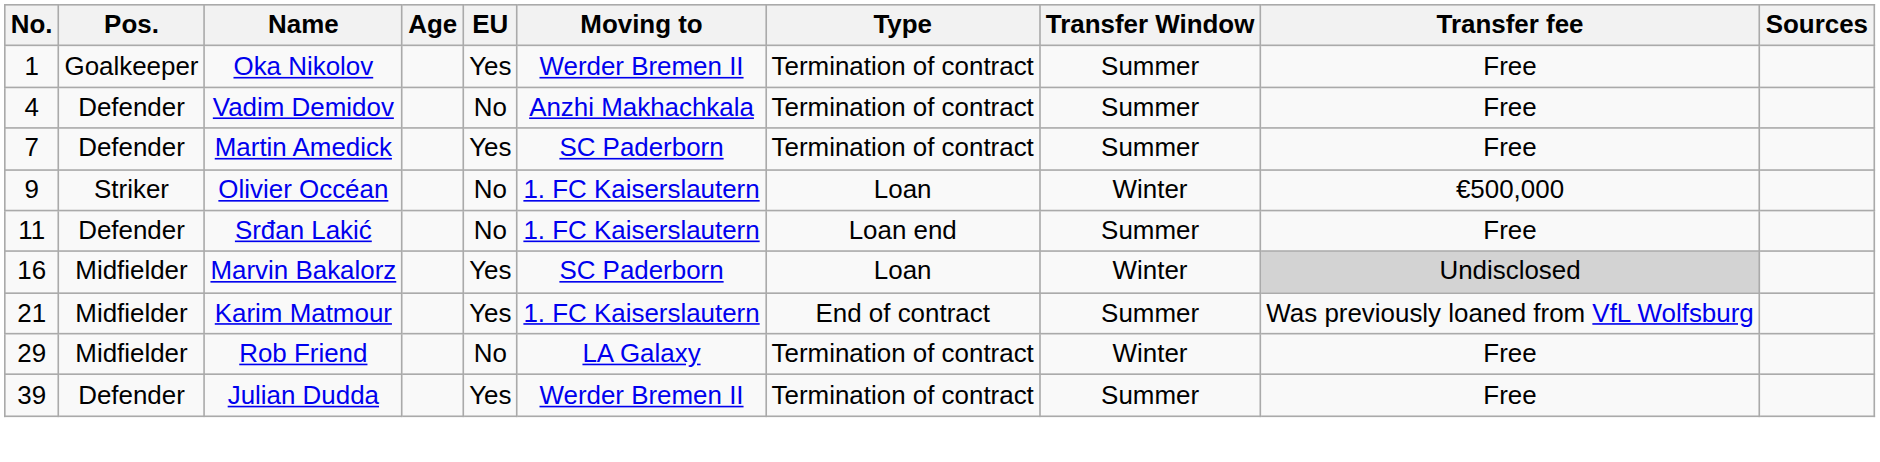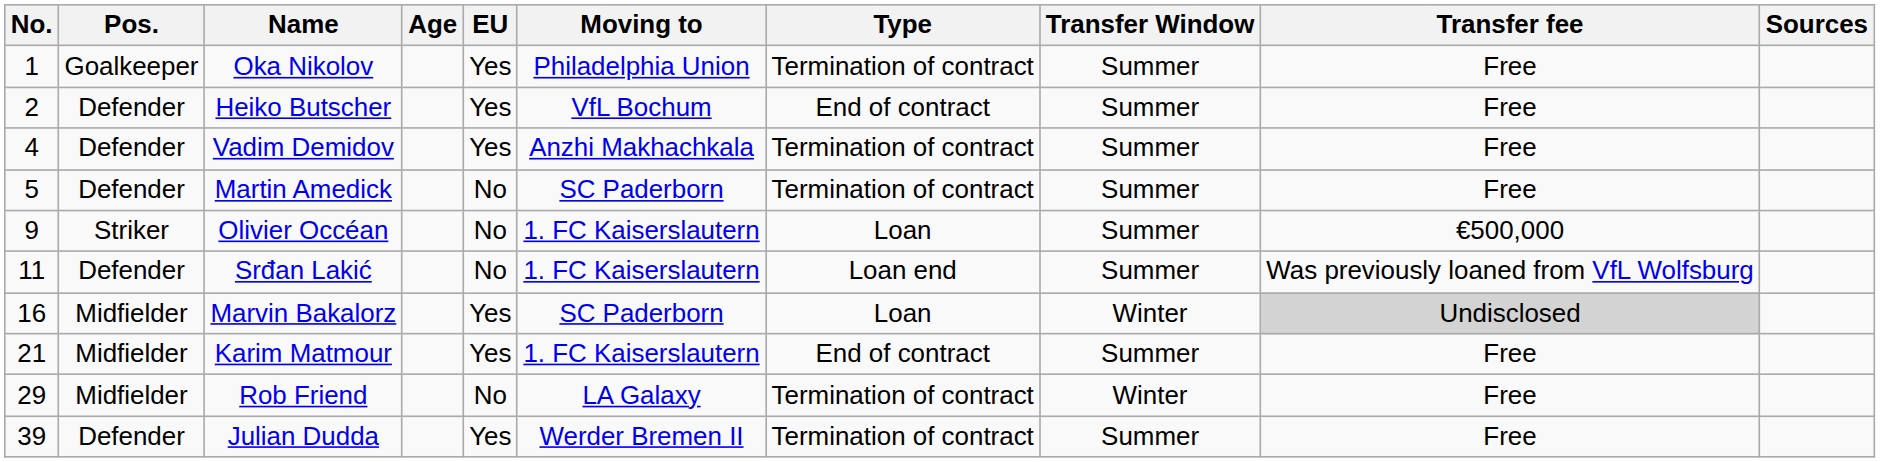 <table class="wikitable" style="text-align: center">
 <tr>
 <th>No.</th>
 <th>Pos.</th>
 <th>Name</th>
 <th>Age</th>
 <th>EU</th>
 <th>Moving to</th>
 <th>Type</th>
 <th>Transfer Window</th>
 <th>Transfer fee</th>
 <th>Sources</th>
 </tr>
 <tr>
 <td>1</td>
 <td>Goalkeeper</td>
 <td><a href='#'>Oka Nikolov</a></td>
 <td></td>
 <td>Yes</td>
-<td><a href='#'>Werder Bremen II</a></td>
+<td><a href='#'>Philadelphia Union</a></td>
 <td>Termination of contract</td>
+<td>Summer</td>
+<td>Free</td>
+<td></td>
+</tr>
+<tr>
+<td>2</td>
+<td>Defender</td>
+<td><a href='#'>Heiko Butscher</a></td>
+<td></td>
+<td>Yes</td>
+<td><a href='#'>VfL Bochum</a></td>
+<td>End of contract</td>
 <td>Summer</td>
 <td>Free</td>
 <td></td>
 </tr>
 <tr>
 <td>4</td>
 <td>Defender</td>
 <td><a href='#'>Vadim Demidov</a></td>
 <td></td>
-<td>No</td>
+<td>Yes</td>
 <td><a href='#'>Anzhi Makhachkala</a></td>
 <td>Termination of contract</td>
 <td>Summer</td>
 <td>Free</td>
 <td></td>
 </tr>
 <tr>
-<td>7</td>
+<td>5</td>
 <td>Defender</td>
 <td><a href='#'>Martin Amedick</a></td>
 <td></td>
-<td>Yes</td>
+<td>No</td>
 <td><a href='#'>SC Paderborn</a></td>
 <td>Termination of contract</td>
 <td>Summer</td>
 <td>Free</td>
 <td></td>
 </tr>
 <tr>
 <td>9</td>
 <td>Striker</td>
 <td><a href='#'>Olivier Occéan</a></td>
 <td></td>
 <td>No</td>
 <td><a href='#'>1. FC Kaiserslautern</a></td>
 <td>Loan</td>
-<td>Winter</td>
+<td>Summer</td>
 <td>€500,000</td>
 <td></td>
 </tr>
 <tr>
 <td>11</td>
 <td>Defender</td>
 <td><a href='#'>Srđan Lakić</a></td>
 <td></td>
 <td>No</td>
 <td><a href='#'>1. FC Kaiserslautern</a></td>
 <td>Loan end</td>
 <td>Summer</td>
-<td>Free</td>
+<td>Was previously loaned from <a href='#'>VfL Wolfsburg</a></td>
 <td></td>
 </tr>
 <tr>
 <td>16</td>
 <td>Midfielder</td>
 <td><a href='#'>Marvin Bakalorz</a></td>
 <td></td>
 <td>Yes</td>
 <td><a href='#'>SC Paderborn</a></td>
 <td>Loan</td>
 <td>Winter</td>
 <td style="background: lightgrey;">Undisclosed</td>
 <td></td>
 </tr>
 <tr>
 <td>21</td>
 <td>Midfielder</td>
 <td><a href='#'>Karim Matmour</a></td>
 <td></td>
 <td>Yes</td>
 <td><a href='#'>1. FC Kaiserslautern</a></td>
 <td>End of contract</td>
 <td>Summer</td>
-<td>Was previously loaned from <a href='#'>VfL Wolfsburg</a></td>
+<td>Free</td>
 <td></td>
 </tr>
 <tr>
 <td>29</td>
 <td>Midfielder</td>
 <td><a href='#'>Rob Friend</a></td>
 <td></td>
 <td>No</td>
 <td><a href='#'>LA Galaxy</a></td>
 <td>Termination of contract</td>
 <td>Winter</td>
 <td>Free</td>
 <td></td>
 </tr>
 <tr>
 <td>39</td>
 <td>Defender</td>
 <td><a href='#'>Julian Dudda</a></td>
 <td></td>
 <td>Yes</td>
 <td><a href='#'>Werder Bremen II</a></td>
 <td>Termination of contract</td>
 <td>Summer</td>
 <td>Free</td>
 <td></td>
 </tr>
 </table>
